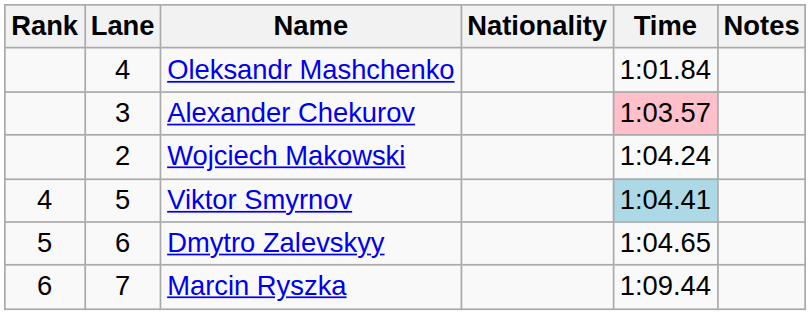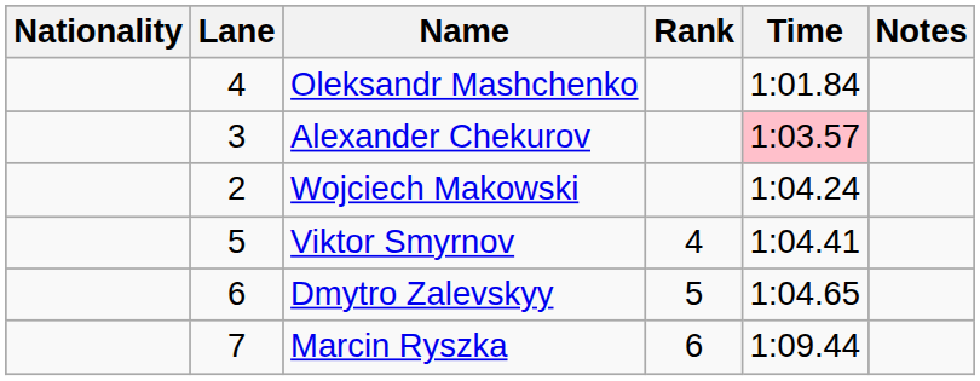 <table class="wikitable sortable" style="text-align:center">
 <tr>
-<th>Rank</th>
+<th>Nationality</th>
 <th>Lane</th>
 <th>Name</th>
-<th>Nationality</th>
+<th>Rank</th>
 <th>Time</th>
 <th>Notes</th>
 </tr>
 <tr>
-<td></td>
+<td align=left></td>
 <td>4</td>
 <td align=left><a href='#'>Oleksandr Mashchenko</a></td>
-<td align=left></td>
+<td></td>
 <td>1:01.84</td>
 <td></td>
 </tr>
 <tr>
-<td></td>
+<td align=left></td>
 <td>3</td>
 <td align=left><a href='#'>Alexander Chekurov</a></td>
-<td align=left></td>
+<td></td>
 <td style="background: pink;">1:03.57</td>
 <td></td>
 </tr>
 <tr>
-<td></td>
+<td align=left></td>
 <td>2</td>
 <td align=left><a href='#'>Wojciech Makowski</a></td>
-<td align=left></td>
+<td></td>
 <td>1:04.24</td>
 <td></td>
 </tr>
 <tr>
-<td>4</td>
+<td align=left></td>
 <td>5</td>
 <td align=left><a href='#'>Viktor Smyrnov</a></td>
-<td align=left></td>
-<td style="background: lightblue;">1:04.41</td>
+<td>4</td>
+<td>1:04.41</td>
 <td></td>
 </tr>
 <tr>
-<td>5</td>
+<td align=left></td>
 <td>6</td>
 <td align=left><a href='#'>Dmytro Zalevskyy</a></td>
-<td align=left></td>
+<td>5</td>
 <td>1:04.65</td>
 <td></td>
 </tr>
 <tr>
-<td>6</td>
+<td align=left></td>
 <td>7</td>
 <td align=left><a href='#'>Marcin Ryszka</a></td>
-<td align=left></td>
+<td>6</td>
 <td>1:09.44</td>
 <td></td>
 </tr>
 </table>
